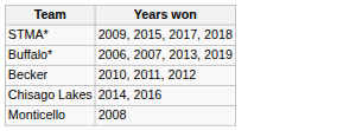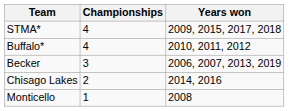 <table class="wikitable">
 <tr>
 <th>Team</th>
+<th>Championships</th>
 <th>Years won</th>
 </tr>
 <tr>
 <td>STMA*</td>
+<td>4</td>
 <td>2009, 2015, 2017, 2018</td>
 </tr>
 <tr>
 <td>Buffalo*</td>
+<td>4</td>
+<td>2010, 2011, 2012</td>
+</tr>
+<tr>
+<td>Becker</td>
+<td>3</td>
 <td>2006, 2007, 2013, 2019</td>
 </tr>
 <tr>
-<td>Becker</td>
-<td>2010, 2011, 2012</td>
-</tr>
-<tr>
 <td>Chisago Lakes</td>
+<td>2</td>
 <td>2014, 2016</td>
 </tr>
 <tr>
 <td>Monticello</td>
+<td>1</td>
 <td>2008</td>
 </tr>
 </table>
